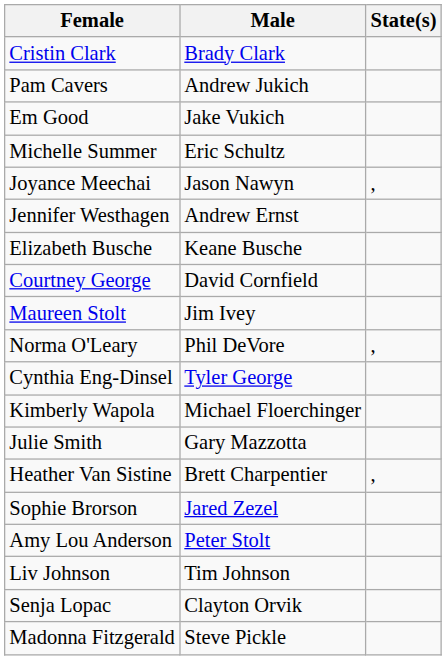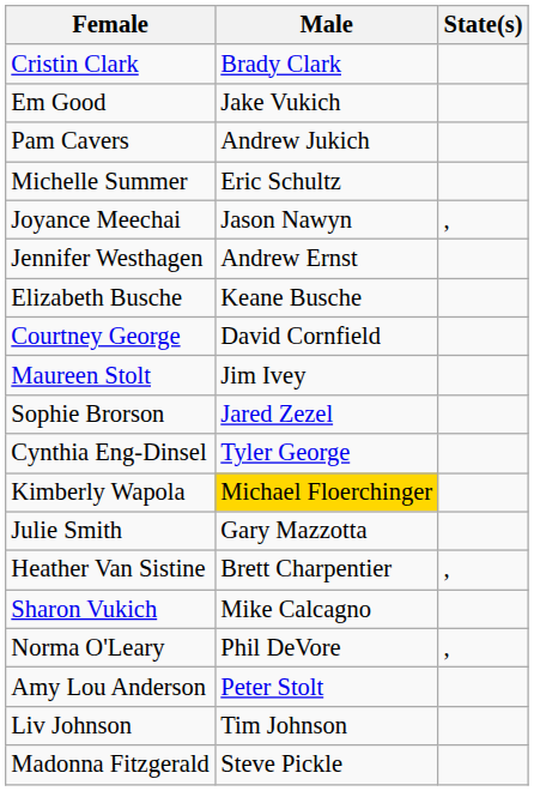 <table class="wikitable">
 <tr>
 <th>Female</th>
 <th>Male</th>
 <th>State(s)</th>
 </tr>
 <tr>
 <td><a href='#'>Cristin Clark</a></td>
 <td><a href='#'>Brady Clark</a></td>
 <td></td>
 </tr>
 <tr>
-<td>Pam Cavers</td>
-<td>Andrew Jukich</td>
+<td>Em Good</td>
+<td>Jake Vukich</td>
 <td></td>
 </tr>
 <tr>
-<td>Em Good</td>
-<td>Jake Vukich</td>
+<td>Pam Cavers</td>
+<td>Andrew Jukich</td>
 <td></td>
 </tr>
 <tr>
 <td>Michelle Summer</td>
 <td>Eric Schultz</td>
 <td></td>
 </tr>
 <tr>
 <td>Joyance Meechai</td>
 <td>Jason Nawyn</td>
 <td>, </td>
 </tr>
 <tr>
 <td>Jennifer Westhagen</td>
 <td>Andrew Ernst</td>
 <td></td>
 </tr>
 <tr>
 <td>Elizabeth Busche</td>
 <td>Keane Busche</td>
 <td></td>
 </tr>
 <tr>
 <td><a href='#'>Courtney George</a></td>
 <td>David Cornfield</td>
 <td></td>
 </tr>
 <tr>
 <td><a href='#'>Maureen Stolt</a></td>
 <td>Jim Ivey</td>
 <td></td>
 </tr>
 <tr>
-<td>Norma O'Leary</td>
-<td>Phil DeVore</td>
-<td>, </td>
+<td>Sophie Brorson</td>
+<td><a href='#'>Jared Zezel</a></td>
+<td></td>
 </tr>
 <tr>
 <td>Cynthia Eng-Dinsel</td>
 <td><a href='#'>Tyler George</a></td>
 <td></td>
 </tr>
 <tr>
 <td>Kimberly Wapola</td>
-<td>Michael Floerchinger</td>
+<td style="background: gold;">Michael Floerchinger</td>
 <td></td>
 </tr>
 <tr>
 <td>Julie Smith</td>
 <td>Gary Mazzotta</td>
 <td></td>
 </tr>
 <tr>
 <td>Heather Van Sistine</td>
 <td>Brett Charpentier</td>
 <td>, </td>
 </tr>
 <tr>
-<td>Sophie Brorson</td>
-<td><a href='#'>Jared Zezel</a></td>
+<td><a href='#'>Sharon Vukich</a></td>
+<td>Mike Calcagno</td>
 <td></td>
+</tr>
+<tr>
+<td>Norma O'Leary</td>
+<td>Phil DeVore</td>
+<td>, </td>
 </tr>
 <tr>
 <td>Amy Lou Anderson</td>
 <td><a href='#'>Peter Stolt</a></td>
 <td></td>
 </tr>
 <tr>
 <td>Liv Johnson</td>
 <td>Tim Johnson</td>
 <td></td>
 </tr>
 <tr>
-<td>Senja Lopac</td>
-<td>Clayton Orvik</td>
-<td></td>
-</tr>
-<tr>
 <td>Madonna Fitzgerald</td>
 <td>Steve Pickle</td>
 <td></td>
 </tr>
 </table>
